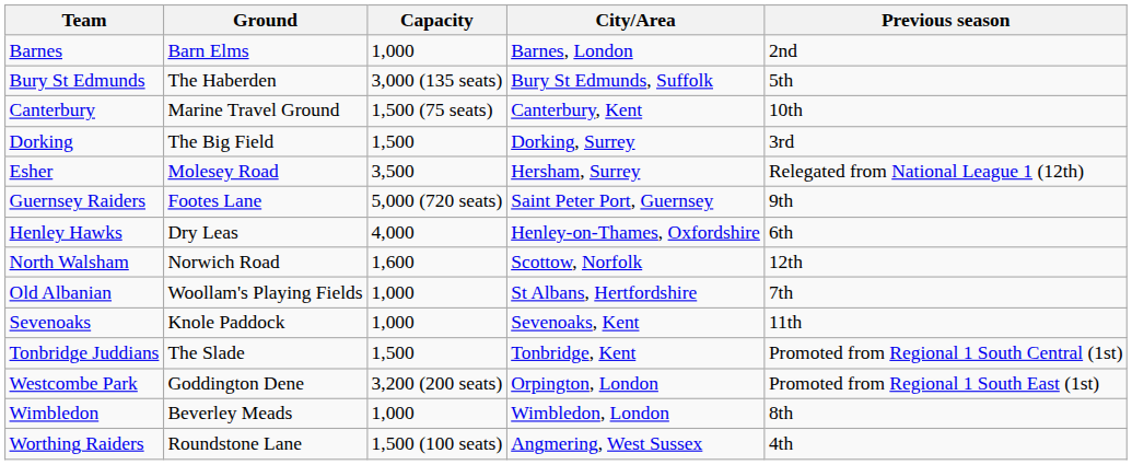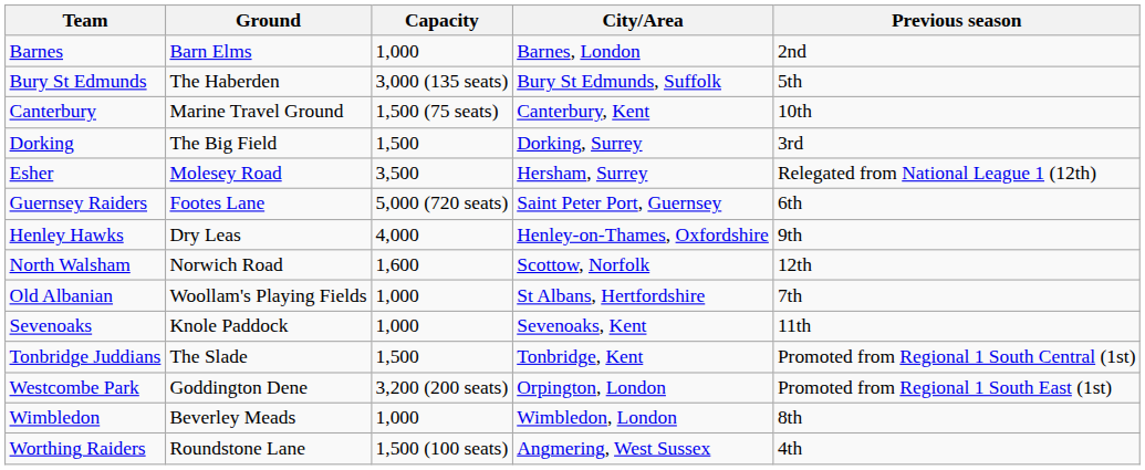 <table class="wikitable sortable">
 <tr>
 <th>Team</th>
 <th>Ground</th>
 <th>Capacity</th>
 <th>City/Area</th>
 <th>Previous season</th>
 </tr>
 <tr>
 <td><a href='#'>Barnes</a></td>
 <td><a href='#'>Barn Elms</a></td>
 <td>1,000</td>
 <td><a href='#'>Barnes</a>, <a href='#'>London</a></td>
 <td>2nd</td>
 </tr>
 <tr>
 <td><a href='#'>Bury St Edmunds</a></td>
 <td>The Haberden</td>
 <td>3,000 (135 seats)</td>
 <td><a href='#'>Bury St Edmunds</a>, <a href='#'>Suffolk</a></td>
 <td>5th</td>
 </tr>
 <tr>
 <td><a href='#'>Canterbury</a></td>
 <td>Marine Travel Ground</td>
 <td>1,500 (75 seats)</td>
 <td><a href='#'>Canterbury</a>, <a href='#'>Kent</a></td>
 <td>10th</td>
 </tr>
 <tr>
 <td><a href='#'>Dorking</a></td>
 <td>The Big Field</td>
 <td>1,500</td>
 <td><a href='#'>Dorking</a>, <a href='#'>Surrey</a></td>
 <td>3rd</td>
 </tr>
 <tr>
 <td><a href='#'>Esher</a></td>
 <td><a href='#'>Molesey Road</a></td>
 <td>3,500</td>
 <td><a href='#'>Hersham</a>, <a href='#'>Surrey</a></td>
 <td>Relegated from <a href='#'>National League 1</a> (12th)</td>
 </tr>
 <tr>
 <td><a href='#'>Guernsey Raiders</a></td>
 <td><a href='#'>Footes Lane</a></td>
 <td>5,000 (720 seats)</td>
 <td><a href='#'>Saint Peter Port</a>, <a href='#'>Guernsey</a></td>
-<td>9th</td>
+<td>6th</td>
 </tr>
 <tr>
 <td><a href='#'>Henley Hawks</a></td>
 <td>Dry Leas</td>
 <td>4,000</td>
 <td><a href='#'>Henley-on-Thames</a>, <a href='#'>Oxfordshire</a></td>
-<td>6th</td>
+<td>9th</td>
 </tr>
 <tr>
 <td><a href='#'>North Walsham</a></td>
 <td>Norwich Road</td>
 <td>1,600</td>
 <td><a href='#'>Scottow</a>, <a href='#'>Norfolk</a></td>
 <td>12th</td>
 </tr>
 <tr>
 <td><a href='#'>Old Albanian</a></td>
 <td>Woollam's Playing Fields</td>
 <td>1,000</td>
 <td><a href='#'>St Albans</a>, <a href='#'>Hertfordshire</a></td>
 <td>7th</td>
 </tr>
 <tr>
 <td><a href='#'>Sevenoaks</a></td>
 <td>Knole Paddock</td>
 <td>1,000</td>
 <td><a href='#'>Sevenoaks</a>, <a href='#'>Kent</a></td>
 <td>11th</td>
 </tr>
 <tr>
 <td><a href='#'>Tonbridge Juddians</a></td>
 <td>The Slade</td>
 <td>1,500</td>
 <td><a href='#'>Tonbridge</a>, <a href='#'>Kent</a></td>
 <td>Promoted from <a href='#'>Regional 1 South Central</a> (1st)</td>
 </tr>
 <tr>
 <td><a href='#'>Westcombe Park</a></td>
 <td>Goddington Dene</td>
 <td>3,200 (200 seats)</td>
 <td><a href='#'>Orpington</a>, <a href='#'>London</a></td>
 <td>Promoted from <a href='#'>Regional 1 South East</a> (1st)</td>
 </tr>
 <tr>
 <td><a href='#'>Wimbledon</a></td>
 <td>Beverley Meads</td>
 <td>1,000</td>
 <td><a href='#'>Wimbledon</a>, <a href='#'>London</a></td>
 <td>8th</td>
 </tr>
 <tr>
 <td><a href='#'>Worthing Raiders</a></td>
 <td>Roundstone Lane</td>
 <td>1,500 (100 seats)</td>
 <td><a href='#'>Angmering</a>, <a href='#'>West Sussex</a></td>
 <td>4th</td>
 </tr>
 </table>
